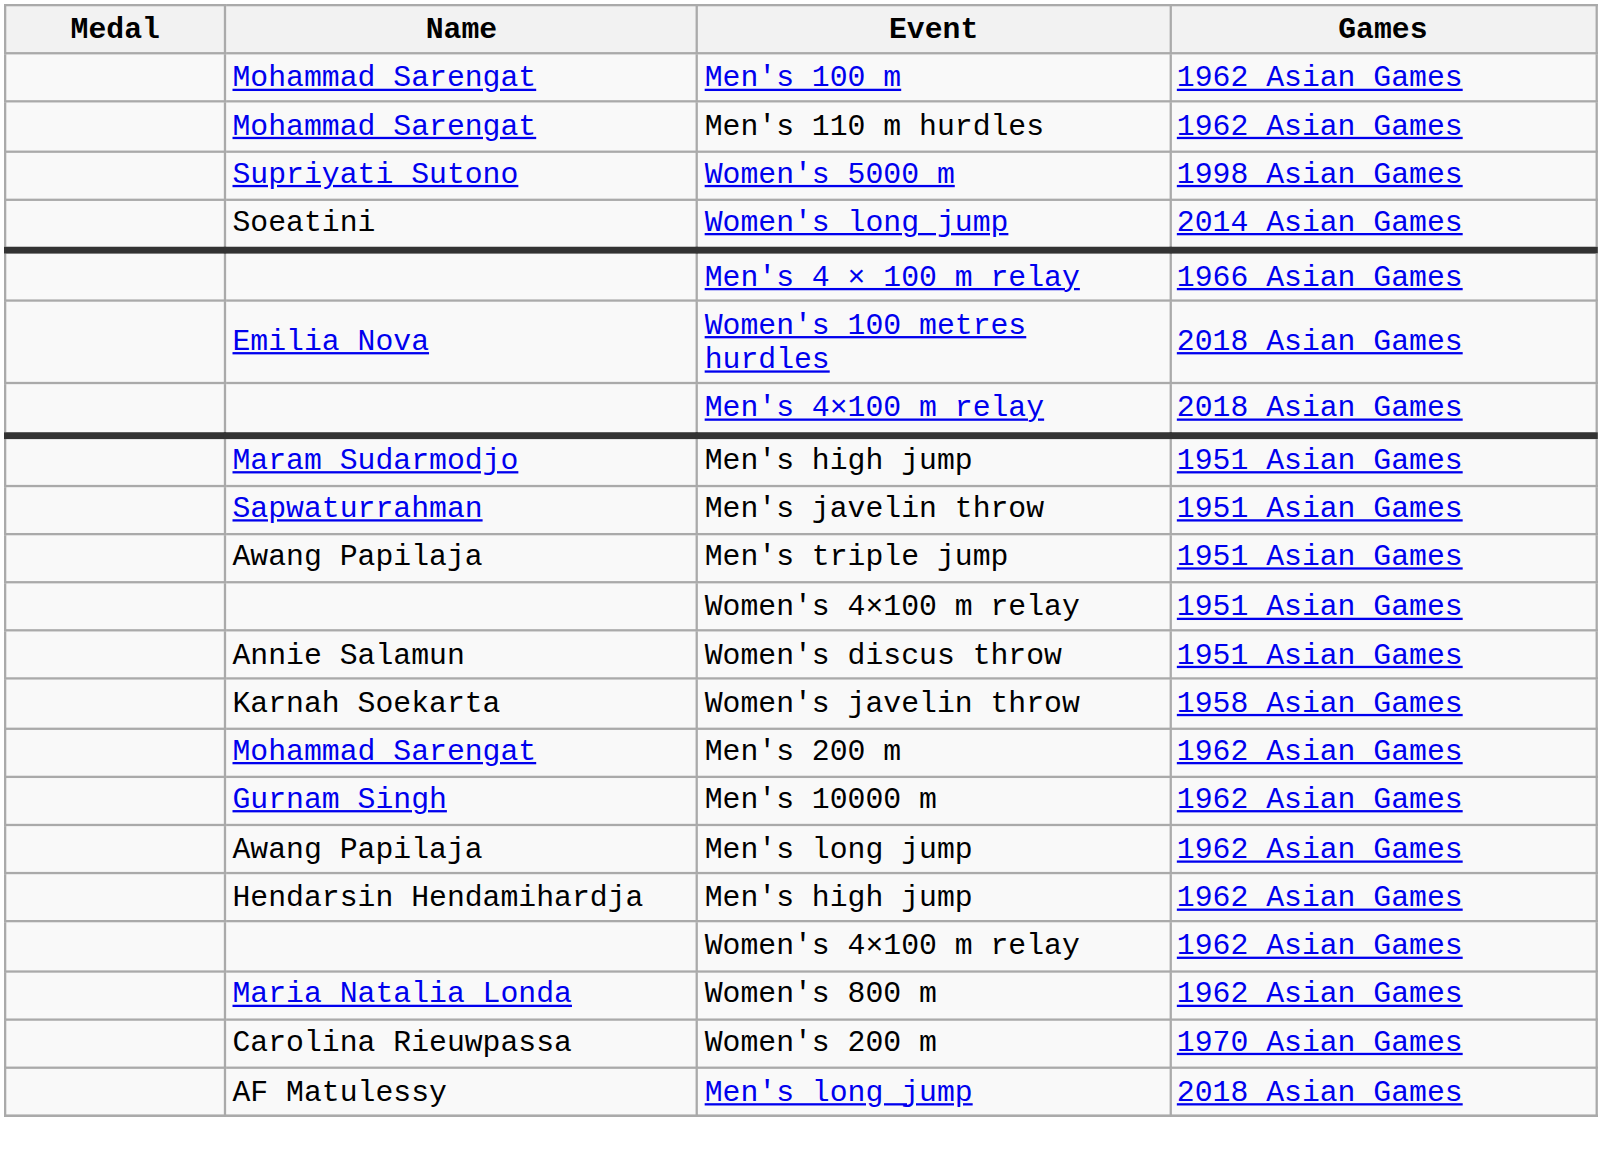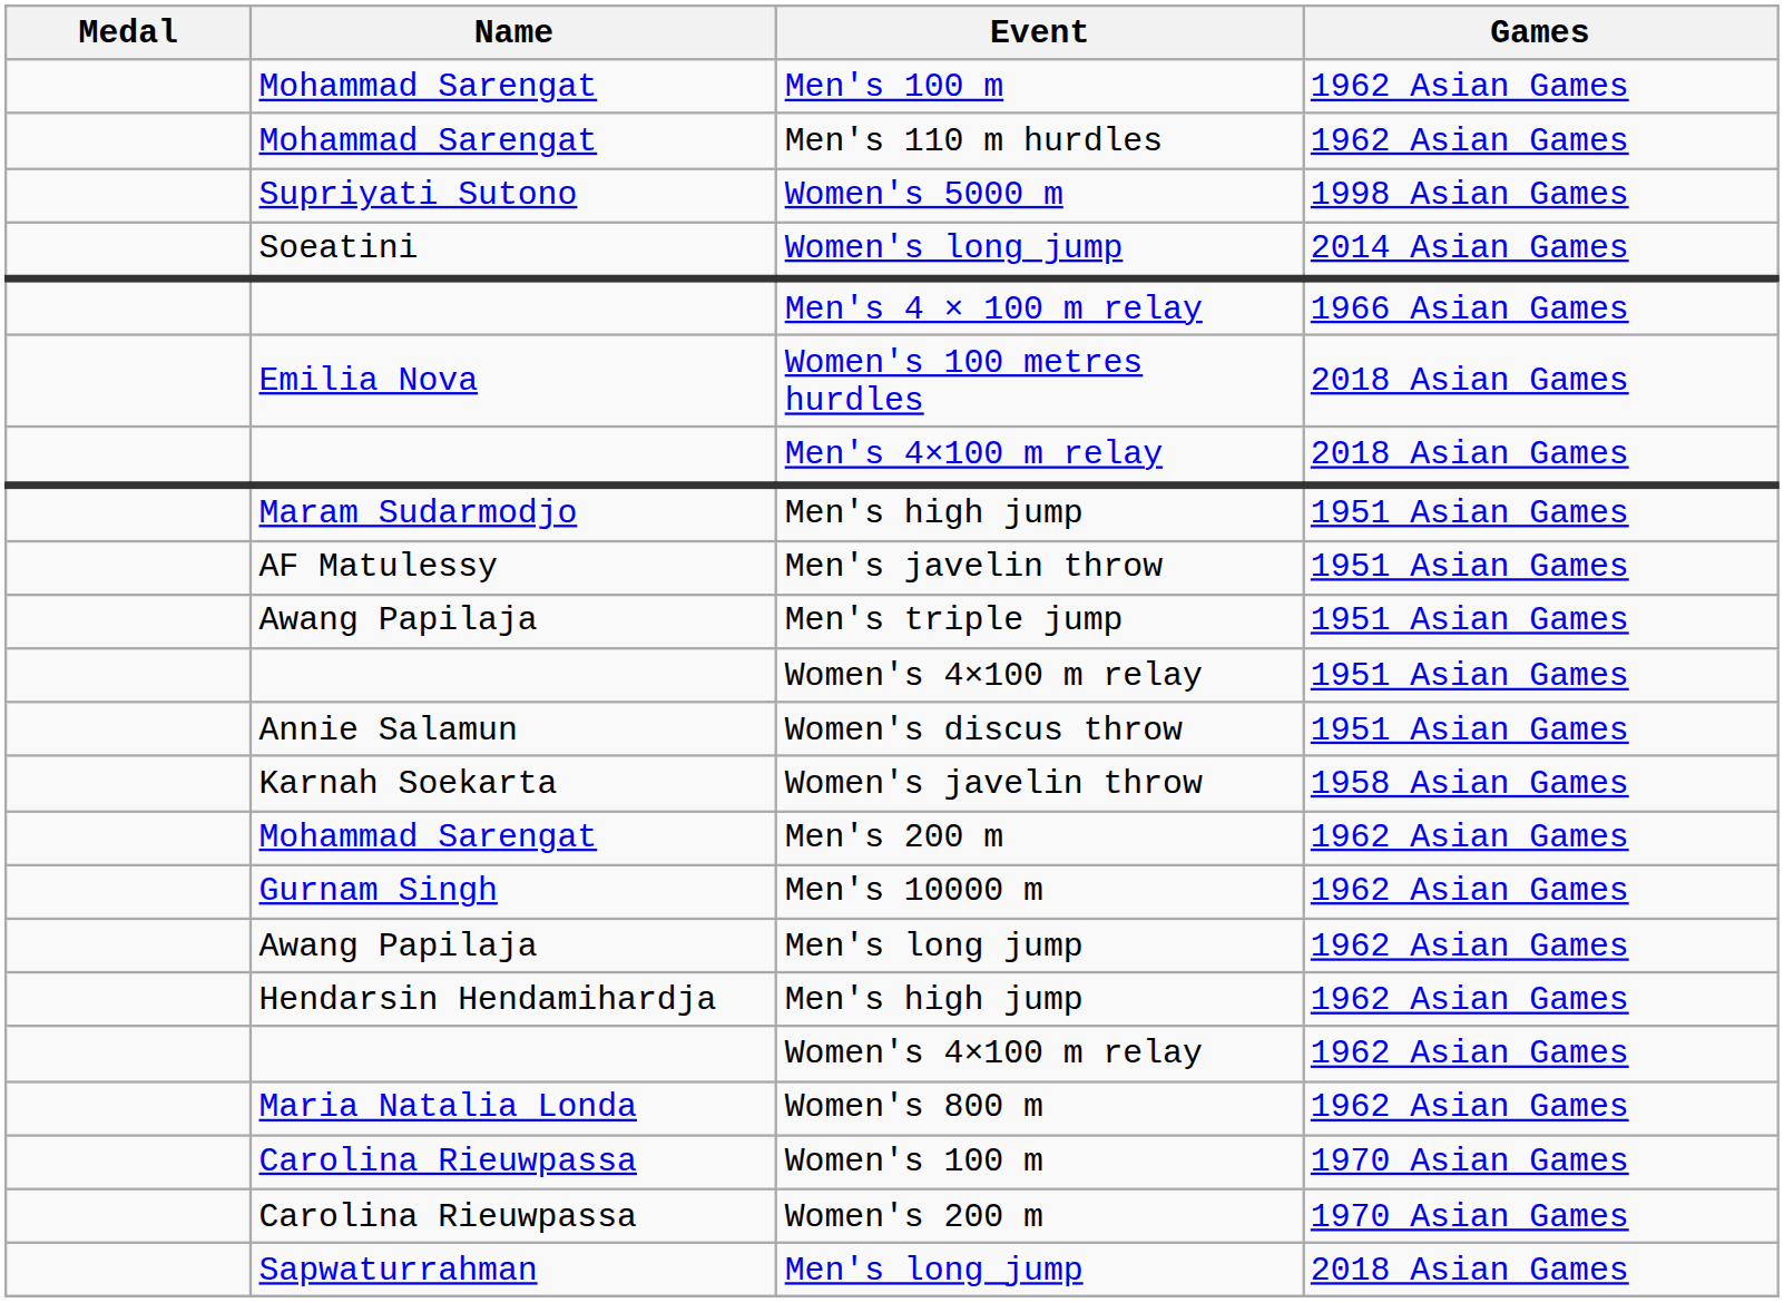 <table class="wikitable sortable" style="font-size:100%">
 <tr>
 <th width="90">Medal</th>
 <th width="200">Name</th>
 <th width="200">Event</th>
 <th width="180">Games</th>
 </tr>
 <tr>
 <td></td>
 <td><a href='#'>Mohammad Sarengat</a></td>
 <td><a href='#'>Men's 100 m</a></td>
 <td><a href='#'>1962 Asian Games</a></td>
 </tr>
 <tr>
 <td></td>
 <td><a href='#'>Mohammad Sarengat</a></td>
 <td>Men's 110 m hurdles</td>
 <td><a href='#'>1962 Asian Games</a></td>
 </tr>
 <tr>
 <td></td>
 <td><a href='#'>Supriyati Sutono</a></td>
 <td><a href='#'>Women's 5000 m</a></td>
 <td><a href='#'>1998 Asian Games</a></td>
 </tr>
 <tr>
 <td></td>
 <td>Soeatini</td>
 <td><a href='#'>Women's long jump</a></td>
 <td><a href='#'>2014 Asian Games</a></td>
 </tr>
 <tr style="border-top: 3px solid #333333;">
 <td></td>
 <td><br></td>
 <td><a href='#'>Men's 4 × 100 m relay</a></td>
 <td><a href='#'>1966 Asian Games</a></td>
 </tr>
 <tr>
 <td></td>
 <td><a href='#'>Emilia Nova</a></td>
 <td><a href='#'>Women's 100 metres hurdles</a></td>
 <td><a href='#'>2018 Asian Games</a></td>
 </tr>
 <tr>
 <td></td>
 <td><br></td>
 <td><a href='#'>Men's 4×100 m relay</a></td>
 <td><a href='#'>2018 Asian Games</a></td>
 </tr>
 <tr style="border-top: 3px solid #333333;">
 <td></td>
 <td><a href='#'>Maram Sudarmodjo</a></td>
 <td>Men's high jump</td>
 <td><a href='#'>1951 Asian Games</a></td>
 </tr>
 <tr>
 <td></td>
-<td><a href='#'>Sapwaturrahman</a></td>
+<td>AF Matulessy</td>
 <td>Men's javelin throw</td>
 <td><a href='#'>1951 Asian Games</a></td>
 </tr>
 <tr>
 <td></td>
 <td>Awang Papilaja</td>
 <td>Men's triple jump</td>
 <td><a href='#'>1951 Asian Games</a></td>
 </tr>
 <tr>
 <td></td>
 <td><br></td>
 <td>Women's 4×100 m relay</td>
 <td><a href='#'>1951 Asian Games</a></td>
 </tr>
 <tr>
 <td></td>
 <td>Annie Salamun</td>
 <td>Women's discus throw</td>
 <td><a href='#'>1951 Asian Games</a></td>
 </tr>
 <tr>
 <td></td>
 <td>Karnah Soekarta</td>
 <td>Women's javelin throw</td>
 <td><a href='#'>1958 Asian Games</a></td>
 </tr>
 <tr>
 <td></td>
 <td><a href='#'>Mohammad Sarengat</a></td>
 <td>Men's 200 m</td>
 <td><a href='#'>1962 Asian Games</a></td>
 </tr>
 <tr>
 <td></td>
 <td><a href='#'>Gurnam Singh</a></td>
 <td>Men's 10000 m</td>
 <td><a href='#'>1962 Asian Games</a></td>
 </tr>
 <tr>
 <td></td>
 <td>Awang Papilaja</td>
 <td>Men's long jump</td>
 <td><a href='#'>1962 Asian Games</a></td>
 </tr>
 <tr>
 <td></td>
 <td>Hendarsin Hendamihardja</td>
 <td>Men's high jump</td>
 <td><a href='#'>1962 Asian Games</a></td>
 </tr>
 <tr>
 <td></td>
 <td><br></td>
 <td>Women's 4×100 m relay</td>
 <td><a href='#'>1962 Asian Games</a></td>
 </tr>
 <tr>
 <td></td>
 <td><a href='#'>Maria Natalia Londa</a></td>
 <td>Women's 800 m</td>
 <td><a href='#'>1962 Asian Games</a></td>
 </tr>
 <tr>
 <td></td>
+<td><a href='#'>Carolina Rieuwpassa</a></td>
+<td>Women's 100 m</td>
+<td><a href='#'>1970 Asian Games</a></td>
+</tr>
+<tr>
+<td></td>
 <td>Carolina Rieuwpassa</td>
 <td>Women's 200 m</td>
 <td><a href='#'>1970 Asian Games</a></td>
 </tr>
 <tr>
 <td></td>
-<td>AF Matulessy</td>
+<td><a href='#'>Sapwaturrahman</a></td>
 <td><a href='#'>Men's long jump</a></td>
 <td><a href='#'>2018 Asian Games</a></td>
 </tr>
 <tr>
 </tr>
 </table>
